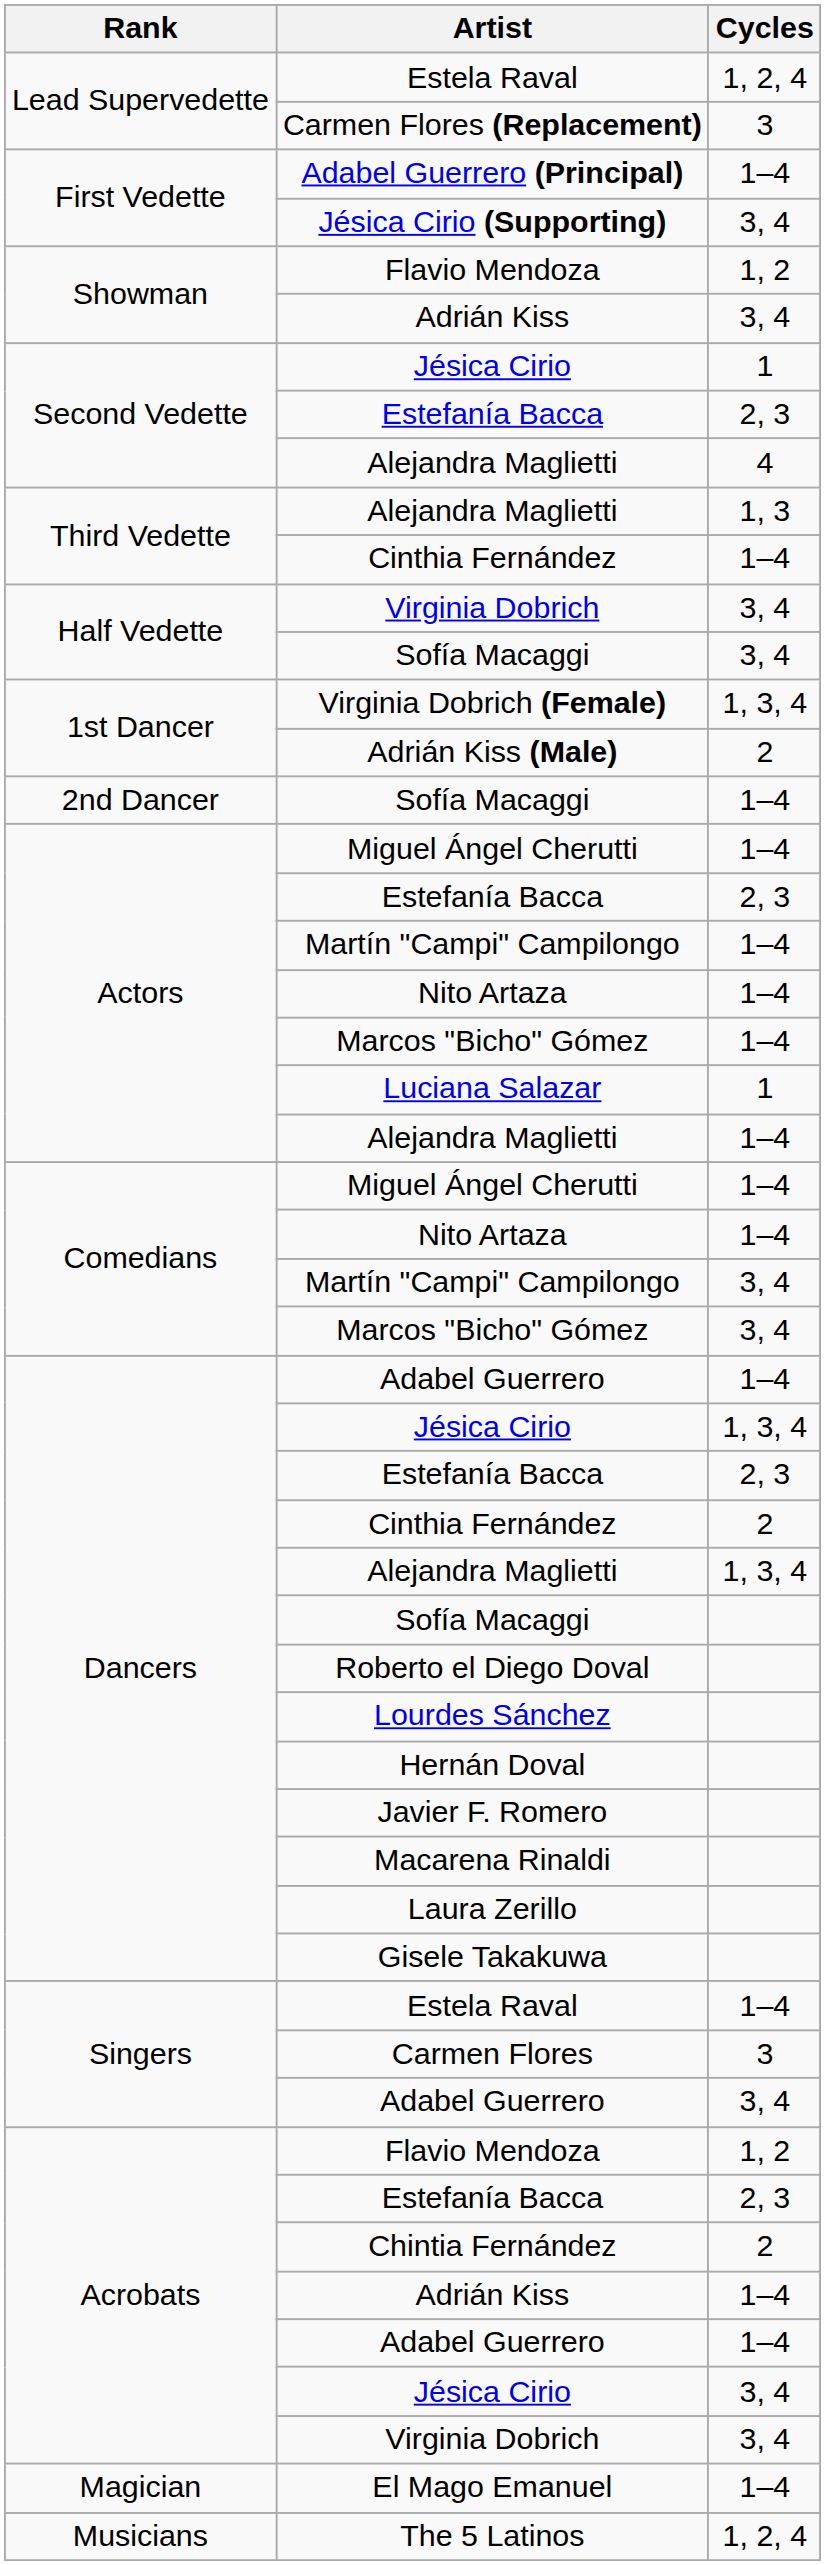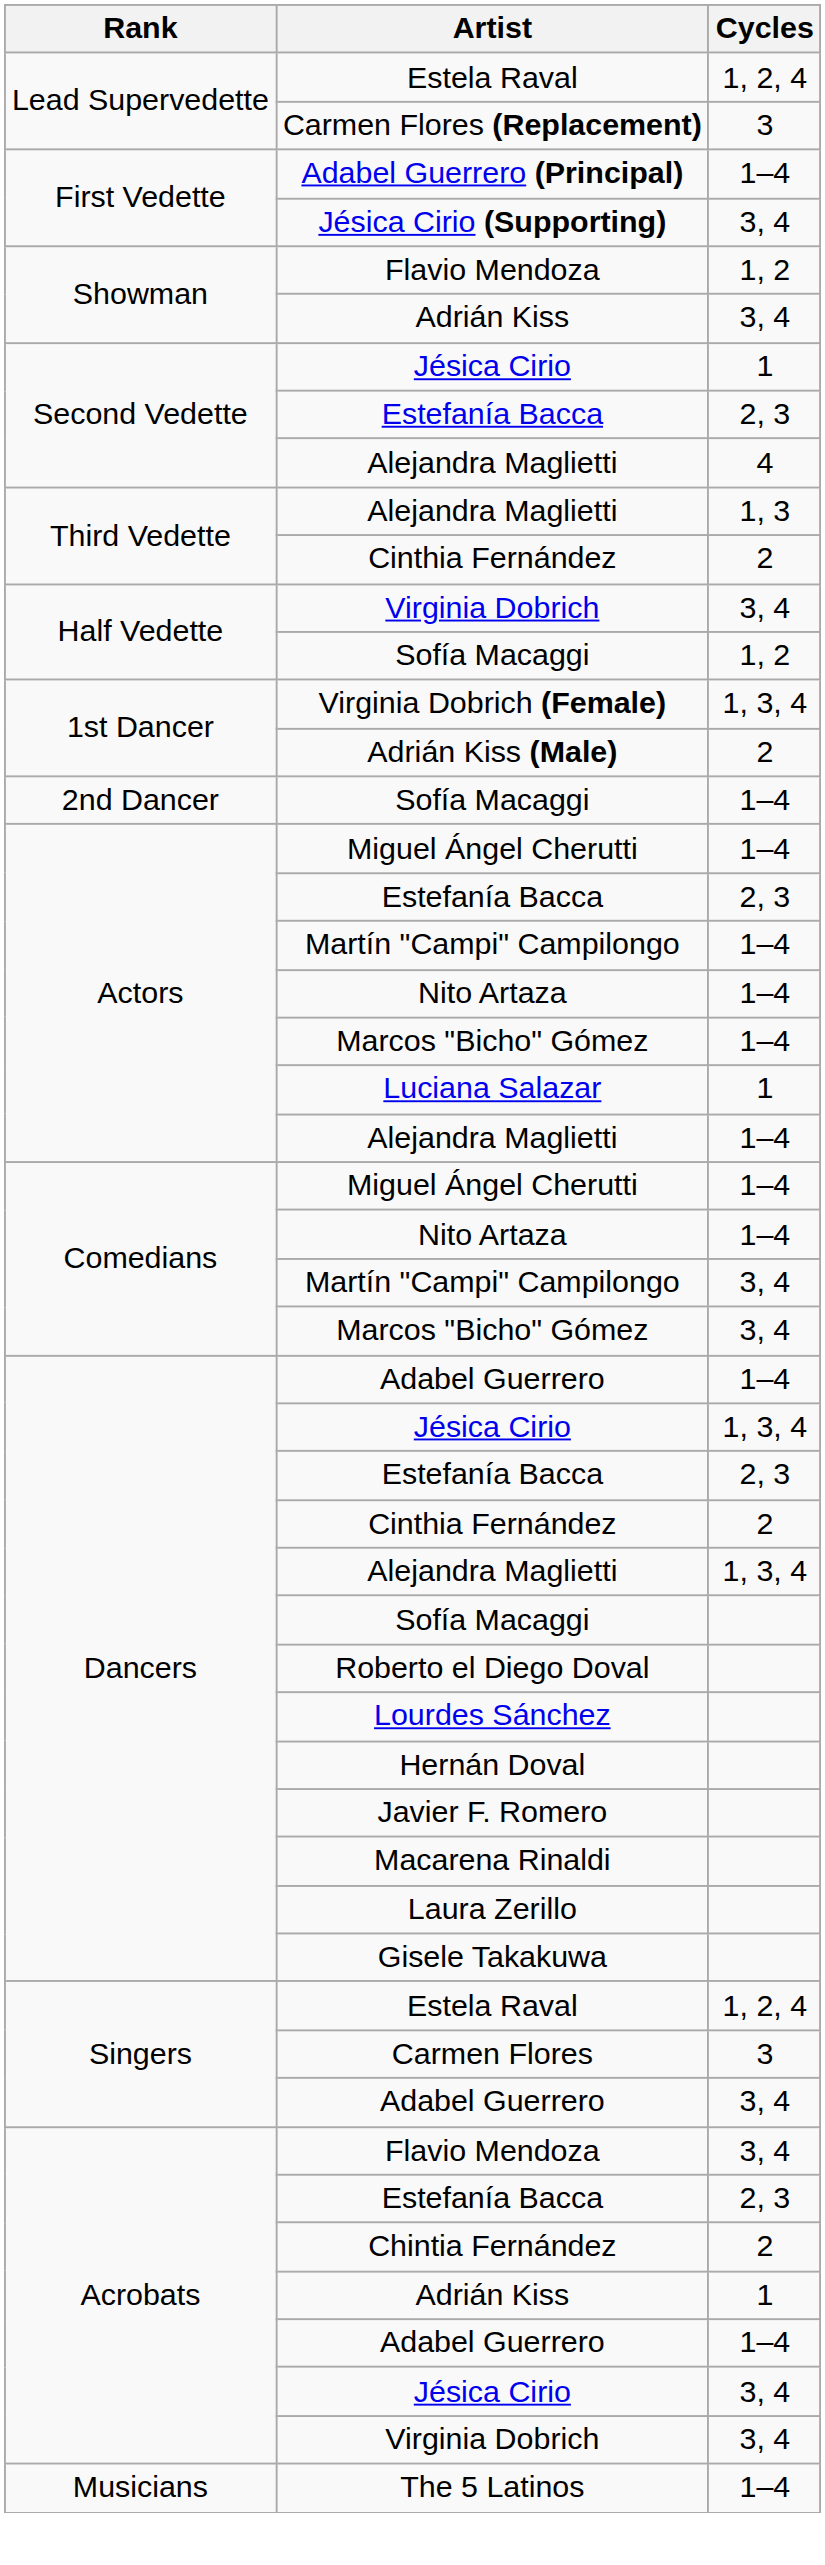 <table class="wikitable" style="text-align:center">
 <tr>
 <th>Rank</th>
 <th>Artist</th>
 <th>Cycles</th>
 </tr>
 <tr>
 <td rowspan=2>Lead Supervedette</td>
 <td>Estela Raval</td>
 <td>1, 2, 4</td>
 </tr>
 <tr>
 <td>Carmen Flores <strong>(Replacement)</strong></td>
 <td>3</td>
 </tr>
 <tr>
 <td rowspan=2>First Vedette</td>
 <td><a href='#'>Adabel Guerrero</a> <strong>(Principal)</strong></td>
 <td>1–4</td>
 </tr>
 <tr>
 <td><a href='#'>Jésica Cirio</a> <strong>(Supporting)</strong></td>
 <td>3, 4</td>
 </tr>
 <tr>
 <td rowspan=2>Showman</td>
 <td>Flavio Mendoza</td>
 <td>1, 2</td>
 </tr>
 <tr>
 <td>Adrián Kiss</td>
 <td>3, 4</td>
 </tr>
 <tr>
 <td rowspan=3>Second Vedette</td>
 <td><a href='#'>Jésica Cirio</a></td>
 <td>1</td>
 </tr>
 <tr>
 <td><a href='#'>Estefanía Bacca</a></td>
 <td>2, 3</td>
 </tr>
 <tr>
 <td>Alejandra Maglietti</td>
 <td>4</td>
 </tr>
 <tr>
 <td rowspan=2>Third Vedette</td>
 <td>Alejandra Maglietti</td>
 <td>1, 3</td>
 </tr>
 <tr>
 <td>Cinthia Fernández</td>
-<td>1–4</td>
+<td>2</td>
 </tr>
 <tr>
 <td rowspan=2>Half Vedette</td>
 <td><a href='#'>Virginia Dobrich</a></td>
 <td>3, 4</td>
 </tr>
 <tr>
 <td>Sofía Macaggi</td>
-<td>3, 4</td>
+<td>1, 2</td>
 </tr>
 <tr>
 <td rowspan=2>1st Dancer</td>
 <td>Virginia Dobrich <strong>(Female)</strong></td>
 <td>1, 3, 4</td>
 </tr>
 <tr>
 <td>Adrián Kiss <strong>(Male)</strong></td>
 <td>2</td>
 </tr>
 <tr>
 <td>2nd Dancer</td>
 <td>Sofía Macaggi</td>
 <td>1–4</td>
 </tr>
 <tr>
 <td rowspan=7>Actors</td>
 <td>Miguel Ángel Cherutti</td>
 <td>1–4</td>
 </tr>
 <tr>
 <td>Estefanía Bacca</td>
 <td>2, 3</td>
 </tr>
 <tr>
 <td>Martín "Campi" Campilongo</td>
 <td>1–4</td>
 </tr>
 <tr>
 <td>Nito Artaza</td>
 <td>1–4</td>
 </tr>
 <tr>
 <td>Marcos "Bicho" Gómez</td>
 <td>1–4</td>
 </tr>
 <tr>
 <td><a href='#'>Luciana Salazar</a></td>
 <td>1</td>
 </tr>
 <tr>
 <td>Alejandra Maglietti</td>
 <td>1–4</td>
 </tr>
 <tr>
 <td rowspan=4>Comedians</td>
 <td>Miguel Ángel Cherutti</td>
 <td>1–4</td>
 </tr>
 <tr>
 <td>Nito Artaza</td>
 <td>1–4</td>
 </tr>
 <tr>
 <td>Martín "Campi" Campilongo</td>
 <td>3, 4</td>
 </tr>
 <tr>
 <td>Marcos "Bicho" Gómez</td>
 <td>3, 4</td>
 </tr>
 <tr>
 <td rowspan=13>Dancers</td>
 <td>Adabel Guerrero</td>
 <td>1–4</td>
 </tr>
 <tr>
 <td><a href='#'>Jésica Cirio</a></td>
 <td>1, 3, 4</td>
 </tr>
 <tr>
 <td>Estefanía Bacca</td>
 <td>2, 3</td>
 </tr>
 <tr>
 <td>Cinthia Fernández</td>
 <td>2</td>
 </tr>
 <tr>
 <td>Alejandra Maglietti</td>
 <td>1, 3, 4</td>
 </tr>
 <tr>
 <td>Sofía Macaggi</td>
 <td></td>
 </tr>
 <tr>
 <td>Roberto el Diego Doval</td>
 <td></td>
 </tr>
 <tr>
 <td><a href='#'>Lourdes Sánchez</a></td>
 <td></td>
 </tr>
 <tr>
 <td>Hernán Doval</td>
 <td></td>
 </tr>
 <tr>
 <td>Javier F. Romero</td>
 <td></td>
 </tr>
 <tr>
 <td>Macarena Rinaldi</td>
 <td></td>
 </tr>
 <tr>
 <td>Laura Zerillo</td>
 <td></td>
 </tr>
 <tr>
 <td>Gisele Takakuwa</td>
 <td></td>
 </tr>
 <tr>
 <td rowspan=3>Singers</td>
 <td>Estela Raval</td>
-<td>1–4</td>
+<td>1, 2, 4</td>
 </tr>
 <tr>
 <td>Carmen Flores</td>
 <td>3</td>
 </tr>
 <tr>
 <td>Adabel Guerrero</td>
 <td>3, 4</td>
 </tr>
 <tr>
 <td rowspan=7>Acrobats</td>
 <td>Flavio Mendoza</td>
-<td>1, 2</td>
+<td>3, 4</td>
 </tr>
 <tr>
 <td>Estefanía Bacca</td>
 <td>2, 3</td>
 </tr>
 <tr>
 <td>Chintia Fernández</td>
 <td>2</td>
 </tr>
 <tr>
 <td>Adrián Kiss</td>
-<td>1–4</td>
+<td>1</td>
 </tr>
 <tr>
 <td>Adabel Guerrero</td>
 <td>1–4</td>
 </tr>
 <tr>
 <td><a href='#'>Jésica Cirio</a></td>
 <td>3, 4</td>
 </tr>
 <tr>
 <td>Virginia Dobrich</td>
 <td>3, 4</td>
 </tr>
 <tr>
-<td>Magician</td>
-<td>El Mago Emanuel</td>
-<td>1–4</td>
-</tr>
-<tr>
 <td>Musicians</td>
 <td>The 5 Latinos</td>
-<td>1, 2, 4</td>
+<td>1–4</td>
 </tr>
 <tr>
 </tr>
 </table>
